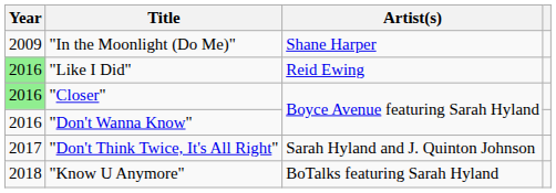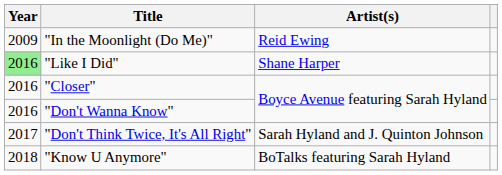 <table class="wikitable sortable">
 <tr>
 <th>Year</th>
 <th>Title</th>
 <th>Artist(s)</th>
 <th scope="col" class="unsortable"></th>
 </tr>
 <tr>
 <td>2009</td>
 <td>"In the Moonlight (Do Me)"</td>
-<td><a href='#'>Shane Harper</a></td>
+<td><a href='#'>Reid Ewing</a></td>
 <td></td>
 </tr>
 <tr>
 <td style="background: lightgreen;">2016</td>
 <td>"Like I Did"</td>
-<td><a href='#'>Reid Ewing</a></td>
+<td><a href='#'>Shane Harper</a></td>
 <td></td>
 </tr>
 <tr>
-<td style="background: lightgreen;">2016</td>
+<td>2016</td>
 <td>"<a href='#'>Closer</a>"</td>
 <td rowspan="2"><a href='#'>Boyce Avenue</a> featuring Sarah Hyland</td>
 <td></td>
 </tr>
 <tr>
 <td>2016</td>
 <td>"<a href='#'>Don't Wanna Know</a>"</td>
 <td></td>
 </tr>
 <tr>
 <td>2017</td>
 <td>"<a href='#'>Don't Think Twice, It's All Right</a>"</td>
 <td>Sarah Hyland and J. Quinton Johnson</td>
 <td></td>
 </tr>
 <tr>
 <td>2018</td>
 <td>"Know U Anymore"</td>
 <td>BoTalks featuring Sarah Hyland</td>
 <td></td>
 </tr>
 </table>
